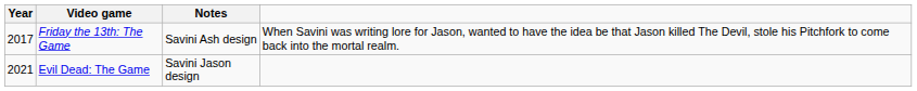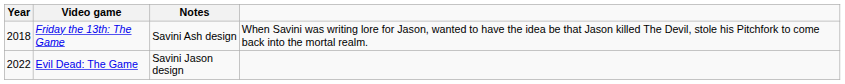 <table class="wikitable">
 <tr>
 <th>Year</th>
 <th>Video game</th>
 <th>Notes</th>
 </tr>
 <tr>
-<td>2017</td>
+<td>2018</td>
 <td><em><a href='#'>Friday the 13th: The Game</a></em></td>
 <td>Savini Ash design</td>
 <td>When Savini was writing lore for Jason, wanted to have the idea be that Jason killed The Devil, stole his Pitchfork to come back into the mortal realm.</td>
 </tr>
 <tr>
-<td>2021</td>
+<td>2022</td>
 <td><a href='#'>Evil Dead: The Game</a></td>
 <td>Savini Jason design</td>
 </tr>
 </table>
